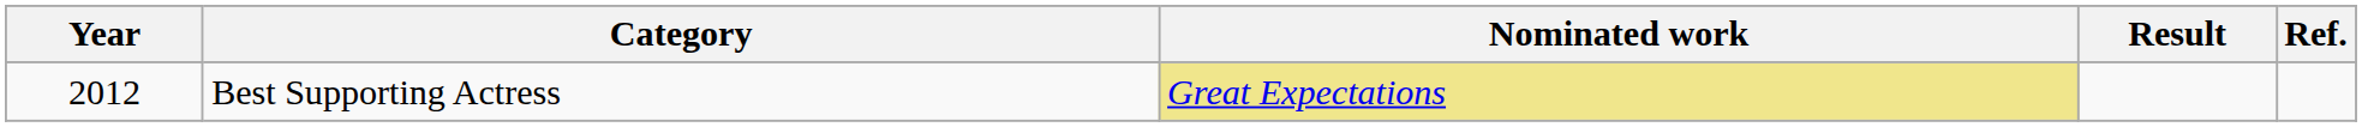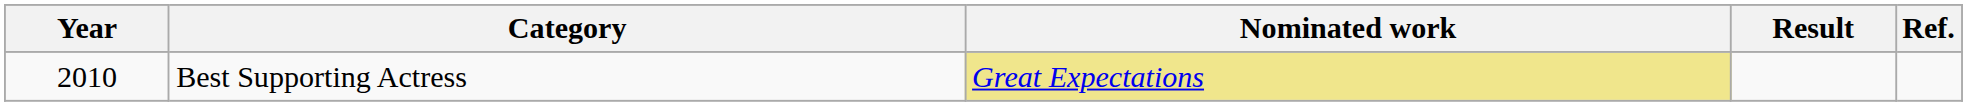 <table class=wikitable>
 <tr>
 <th scope="col" style="width:5em;">Year</th>
 <th scope="col" style="width:26em;">Category</th>
 <th scope="col" style="width:25em;">Nominated work</th>
 <th scope="col" style="width:5em;">Result</th>
 <th>Ref.</th>
 </tr>
 <tr>
-<td style="text-align:center;">2012</td>
+<td style="text-align:center;">2010</td>
 <td>Best Supporting Actress</td>
 <td style="background: khaki;"><em><a href='#'>Great Expectations</a></em></td>
 <td></td>
 <td></td>
 </tr>
 </table>
